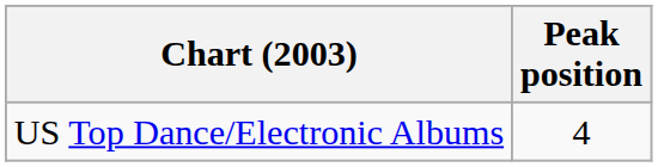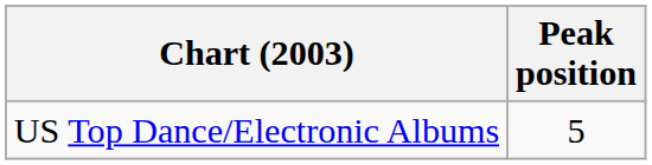 <table class="wikitable sortable">
 <tr>
 <th>Chart (2003)</th>
 <th>Peak<br>position</th>
 </tr>
 <tr>
 <td>US <a href='#'>Top Dance/Electronic Albums</a></td>
-<td align="center">4</td>
+<td align="center">5</td>
 </tr>
 </table>
